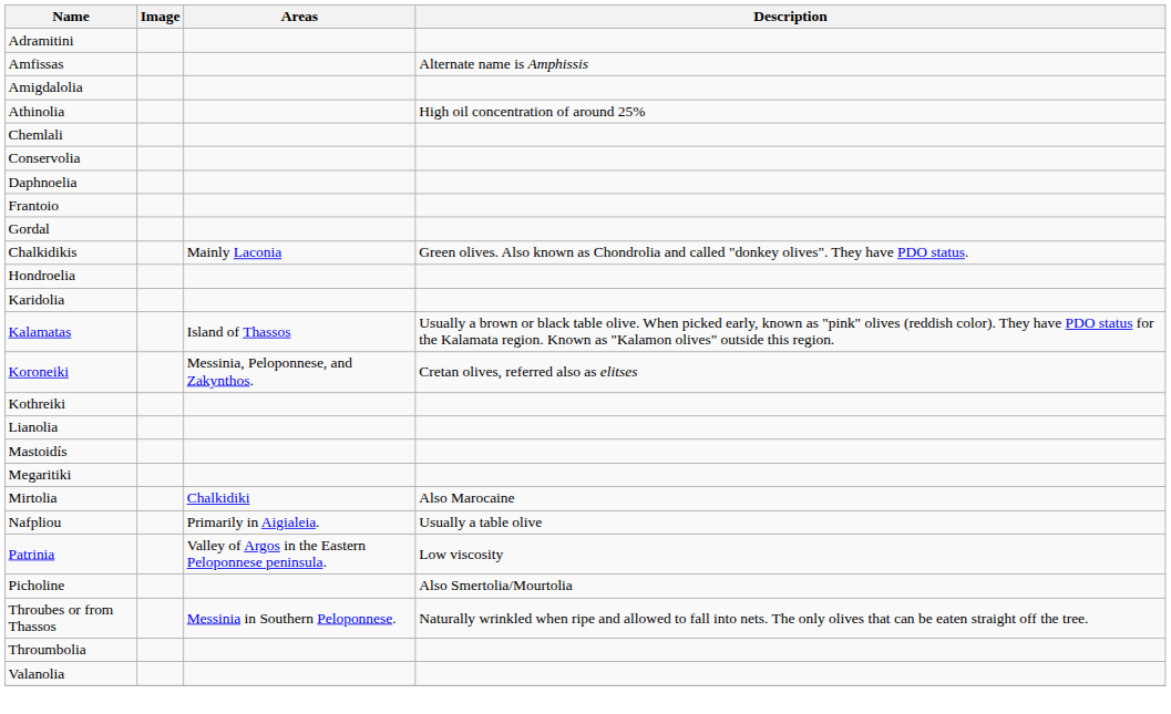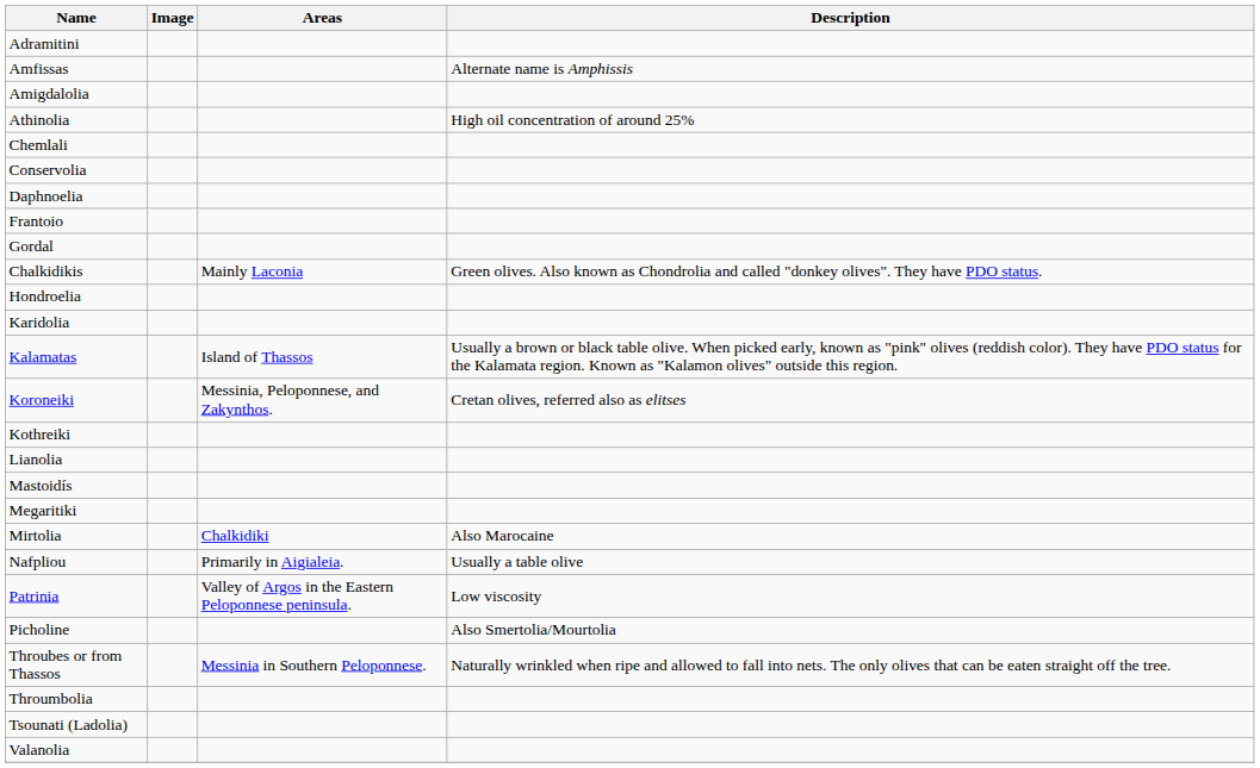 <table class="wikitable sortable">
 <tr>
 <th>Name</th>
 <th>Image</th>
 <th>Areas</th>
 <th>Description</th>
 </tr>
 <tr>
 <td>Adramitini</td>
 <td></td>
 <td></td>
 <td></td>
 </tr>
 <tr>
 <td>Amfissas</td>
 <td></td>
 <td></td>
 <td>Alternate name is <em>Amphissis</em></td>
 </tr>
 <tr>
 <td>Amigdalolia</td>
 <td></td>
 <td></td>
 <td></td>
 </tr>
 <tr>
 <td>Athinolia</td>
 <td></td>
 <td></td>
 <td>High oil concentration of around 25%</td>
 </tr>
 <tr>
 <td>Chemlali</td>
 <td></td>
 <td></td>
 <td></td>
 </tr>
 <tr>
 <td>Conservolia</td>
 <td></td>
 <td></td>
 <td></td>
 </tr>
 <tr>
 <td>Daphnoelia</td>
 <td></td>
 <td></td>
 <td></td>
 </tr>
 <tr>
 <td>Frantoio</td>
 <td></td>
 <td></td>
 <td></td>
 </tr>
 <tr>
 <td>Gordal</td>
 <td></td>
 <td></td>
 <td></td>
 </tr>
 <tr>
 <td>Chalkidikis</td>
 <td></td>
 <td>Mainly <a href='#'>Laconia</a></td>
 <td>Green olives. Also known as Chondrolia and called "donkey olives". They have <a href='#'>PDO status</a>.</td>
 </tr>
 <tr>
 <td>Hondroelia</td>
 <td></td>
 <td></td>
 <td></td>
 </tr>
 <tr>
 <td>Karidolia</td>
 <td></td>
 <td></td>
 <td></td>
 </tr>
 <tr>
 <td><a href='#'>Kalamatas</a></td>
 <td></td>
 <td>Island of <a href='#'>Thassos</a></td>
 <td>Usually a brown or black table olive. When picked early, known as "pink" olives (reddish color). They have <a href='#'>PDO status</a> for the Kalamata region. Known as "Kalamon olives" outside this region.</td>
 </tr>
 <tr>
 <td><a href='#'>Koroneiki</a></td>
 <td></td>
 <td>Messinia, Peloponnese, and <a href='#'>Zakynthos</a>.</td>
 <td>Cretan olives, referred also as <em>elitses</em></td>
 </tr>
 <tr>
 <td>Kothreiki</td>
 <td></td>
 <td></td>
 <td></td>
 </tr>
 <tr>
 <td>Lianolia</td>
 <td></td>
 <td></td>
 <td></td>
 </tr>
 <tr>
 <td>Mastoidís</td>
 <td></td>
 <td></td>
 <td></td>
 </tr>
 <tr>
 <td>Megaritiki</td>
 <td></td>
 <td></td>
 <td></td>
 </tr>
 <tr>
 <td>Mirtolia</td>
 <td></td>
 <td><a href='#'>Chalkidiki</a></td>
 <td>Also Marocaine</td>
 </tr>
 <tr>
 <td>Nafpliou</td>
 <td></td>
 <td>Primarily in <a href='#'>Aigialeia</a>.</td>
 <td>Usually a table olive</td>
 </tr>
 <tr>
 <td><a href='#'>Patrinia</a></td>
 <td></td>
 <td>Valley of <a href='#'>Argos</a> in the Eastern <a href='#'>Peloponnese peninsula</a>.</td>
 <td>Low viscosity</td>
 </tr>
 <tr>
 <td>Picholine</td>
 <td></td>
 <td></td>
 <td>Also Smertolia/Mourtolia</td>
 </tr>
 <tr>
 <td>Throubes or from Thassos</td>
 <td></td>
 <td><a href='#'>Messinia</a> in Southern <a href='#'>Peloponnese</a>.</td>
 <td>Naturally wrinkled when ripe and allowed to fall into nets. The only olives that can be eaten straight off the tree.</td>
 </tr>
 <tr>
 <td>Throumbolia</td>
 <td></td>
 <td></td>
 <td></td>
 </tr>
 <tr>
+<td>Tsounati (Ladolia)</td>
+<td></td>
+<td></td>
+<td></td>
+</tr>
+<tr>
 <td>Valanolia</td>
 <td></td>
 <td></td>
 <td></td>
 </tr>
 <tr>
 </tr>
 </table>
